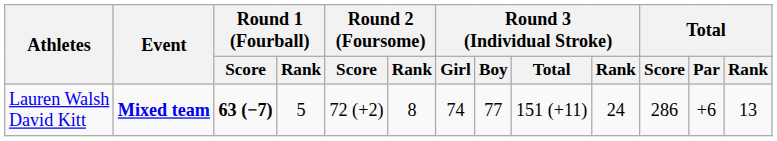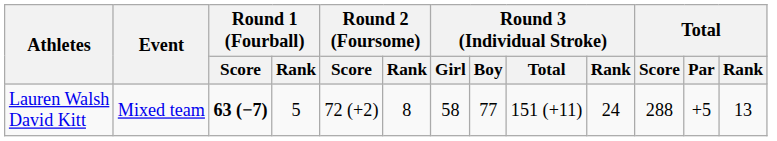 <table class="wikitable" style="font-size:90%">
 <tr>
 <th rowspan="2">Athletes</th>
 <th rowspan="2">Event</th>
 <th colspan="2">Round 1<br>(Fourball)</th>
 <th colspan="2">Round 2<br>(Foursome)</th>
 <th colspan="4">Round 3<br>(Individual Stroke)</th>
 <th colspan="3">Total</th>
 </tr>
 <tr style="font-size:95%">
 <th>Score</th>
 <th>Rank</th>
 <th>Score</th>
 <th>Rank</th>
 <th>Girl</th>
 <th>Boy</th>
 <th>Total</th>
 <th>Rank</th>
 <th>Score</th>
 <th>Par</th>
 <th>Rank</th>
 </tr>
 <tr align=center>
 <td align=left><a href='#'>Lauren Walsh</a><br><a href='#'>David Kitt</a></td>
-<td align=left><strong><a href='#'>Mixed team</a></strong></td>
+<td align=left><a href='#'>Mixed team</a></td>
 <td><strong>63 (−7)</strong></td>
 <td>5</td>
 <td>72 (+2)</td>
 <td>8</td>
-<td>74</td>
+<td>58</td>
 <td>77</td>
 <td>151 (+11)</td>
 <td>24</td>
-<td>286</td>
-<td>+6</td>
+<td>288</td>
+<td>+5</td>
 <td>13</td>
 </tr>
 </table>
